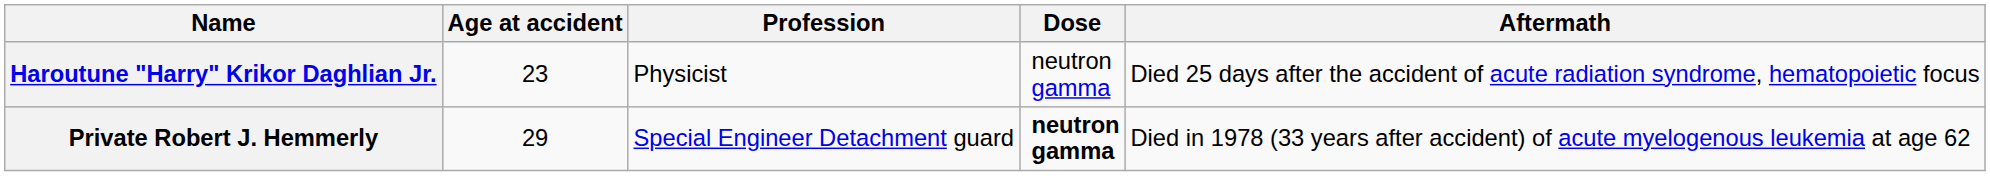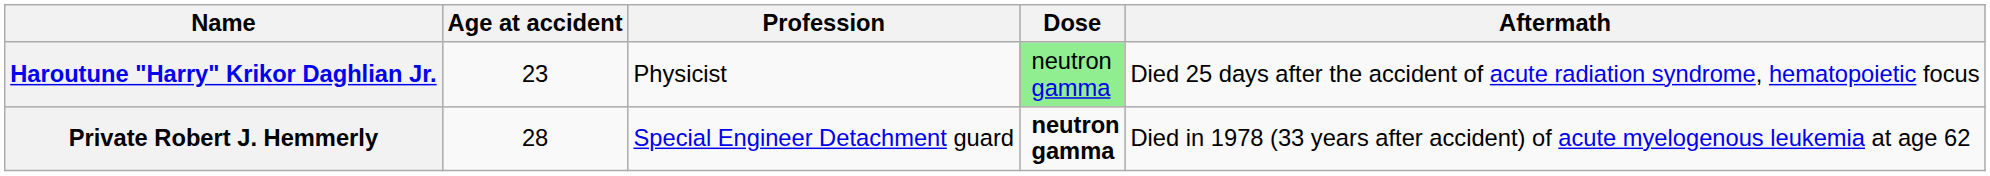 <table class="wikitable">
 <tr>
 <th scope=col>Name</th>
 <th scope=col>Age at accident</th>
 <th scope=col>Profession</th>
 <th scope=col>Dose</th>
 <th scope=col>Aftermath</th>
 </tr>
 <tr>
 <th scope=row><a href='#'>Haroutune "Harry" Krikor Daghlian Jr.</a></th>
 <td style="text-align:center;">23</td>
 <td>Physicist</td>
-<td> neutron<br> <a href='#'>gamma</a></td>
+<td style="background: lightgreen;"> neutron<br> <a href='#'>gamma</a></td>
 <td>Died 25 days after the accident of <a href='#'>acute radiation syndrome</a>, <a href='#'>hematopoietic</a> focus</td>
 </tr>
 <tr>
 <th scope=row>Private Robert J. Hemmerly</th>
-<td style="text-align:center;">29</td>
+<td style="text-align:center;">28</td>
 <td><a href='#'>Special Engineer Detachment</a> guard</td>
 <td><strong> neutron<br> gamma</strong></td>
 <td>Died in 1978 (33 years after accident) of <a href='#'>acute myelogenous leukemia</a> at age 62</td>
 </tr>
 </table>
